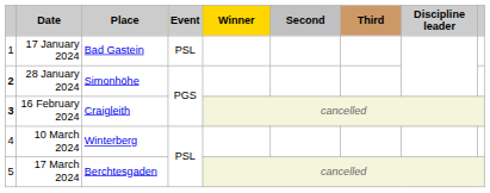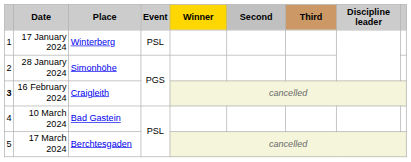 <table class="wikitable plainrowheaders" style="background:#fff; font-size:86%; line-height:16px; border:grey solid 1px; border-collapse:collapse;">
 <tr>
 <th scope="col" style="background:#ccc; width=10 px;"></th>
 <th scope="col" style="background:#ccc; width:145px;">Date</th>
 <th scope="col" style="background:#ccc; width:135px;">Place</th>
 <th scope="col" style="background:#ccc; width:30px;">Event</th>
 <th scope="col" style="background:gold; width:185px;">Winner</th>
 <th scope="col" style="background:silver; width:185px;">Second</th>
 <th scope="col" style="background:#c96; width:185px;">Third</th>
 <th scope="col" style="background:#ccc; width:170px;">Discipline leader</th>
 <th scope="col" style="background:#ccc; width:10px;"></th>
 </tr>
 <tr>
 <td align="center">1</td>
 <td align="right">17 January 2024</td>
-<td> <a href='#'>Bad Gastein</a></td>
+<td> <a href='#'>Winterberg</a></td>
 <td align="center">PSL</td>
 <td></td>
 <td></td>
 <td></td>
 <td rowspan=2><small></small></td>
 <td></td>
 </tr>
 <tr>
-<td align="center"><strong>2</strong></td>
+<td align="center">2</td>
 <td align="right">28 January 2024</td>
 <td> <a href='#'>Simonhöhe</a></td>
 <td rowspan=2 align="center">PGS</td>
 <td></td>
 <td></td>
 <td></td>
 <td></td>
 </tr>
 <tr>
 <td align="center"><strong>3</strong></td>
 <td align="right">16 February 2024</td>
 <td> <a href='#'>Craigleith</a></td>
 <td colspan=5 align=center bgcolor="F5F5DC" style=color:#696969><em>cancelled</em></td>
 </tr>
 <tr>
 <td align="center">4</td>
 <td align="right">10 March 2024</td>
-<td> <a href='#'>Winterberg</a></td>
+<td> <a href='#'>Bad Gastein</a></td>
 <td rowspan=2 align="center">PSL</td>
 <td></td>
 <td></td>
 <td></td>
 <td><small></small></td>
 <td></td>
 </tr>
 <tr>
 <td align="center">5</td>
 <td align="right">17 March 2024</td>
 <td> <a href='#'>Berchtesgaden</a></td>
 <td colspan=5 align=center bgcolor="F5F5DC" style=color:#696969><em>cancelled</em></td>
 </tr>
 </table>
